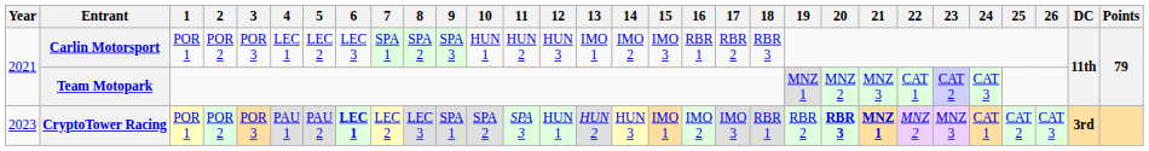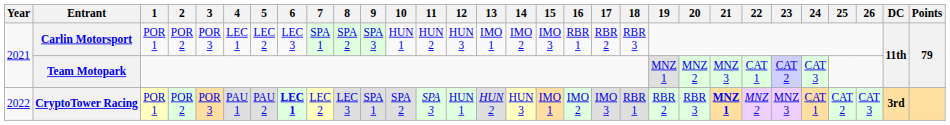 <table class="wikitable" style="text-align:center; font-size:85%">
 <tr>
 <th>Year</th>
 <th>Entrant</th>
 <th>1</th>
 <th>2</th>
 <th>3</th>
 <th>4</th>
 <th>5</th>
 <th>6</th>
 <th>7</th>
 <th>8</th>
 <th>9</th>
 <th>10</th>
 <th>11</th>
 <th>12</th>
 <th>13</th>
 <th>14</th>
 <th>15</th>
 <th>16</th>
 <th>17</th>
 <th>18</th>
 <th>19</th>
 <th>20</th>
 <th>21</th>
 <th>22</th>
 <th>23</th>
 <th>24</th>
 <th>25</th>
 <th>26</th>
 <th>DC</th>
 <th>Points</th>
 </tr>
 <tr>
 <td rowspan="2"><a href='#'>2021</a></td>
 <th nowrap><a href='#'>Carlin Motorsport</a></th>
 <td><a href='#'>POR<br>1</a></td>
 <td><a href='#'>POR<br>2</a></td>
 <td><a href='#'>POR<br>3</a></td>
 <td><a href='#'>LEC<br>1</a></td>
 <td><a href='#'>LEC<br>2</a></td>
 <td><a href='#'>LEC<br>3</a></td>
 <td style="background:#DFFFDF"><a href='#'>SPA<br>1</a><br></td>
 <td style="background:#DFFFDF"><a href='#'>SPA<br>2</a><br></td>
 <td style="background:#DFFFDF"><a href='#'>SPA<br>3</a><br></td>
 <td><a href='#'>HUN<br>1</a></td>
 <td><a href='#'>HUN<br>2</a></td>
 <td><a href='#'>HUN<br>3</a></td>
 <td><a href='#'>IMO<br>1</a></td>
 <td><a href='#'>IMO<br>2</a></td>
 <td><a href='#'>IMO<br>3</a></td>
 <td><a href='#'>RBR<br>1</a></td>
 <td><a href='#'>RBR<br>2</a></td>
 <td><a href='#'>RBR<br>3</a></td>
 <td colspan=8></td>
 <th rowspan="2">11th</th>
 <th rowspan="2">79</th>
 </tr>
 <tr>
 <th><a href='#'>Team Motopark</a></th>
 <td colspan=18></td>
 <td style="background:#DFDFDF"><a href='#'>MNZ<br>1</a><br></td>
 <td style="background:#DFFFDF"><a href='#'>MNZ<br>2</a><br></td>
 <td style="background:#DFFFDF"><a href='#'>MNZ<br>3</a><br></td>
 <td style="background:#DFFFDF"><a href='#'>CAT<br>1</a><br></td>
 <td style="background:#CFCFFF"><a href='#'>CAT<br>2</a><br></td>
 <td style="background:#DFFFDF"><a href='#'>CAT<br>3</a><br></td>
 <td colspan=2></td>
 </tr>
 <tr>
-<td><a href='#'>2023</a></td>
+<td><a href='#'>2022</a></td>
 <th nowrap><a href='#'>CryptoTower Racing</a></th>
 <td style="background:#ffffbf"><a href='#'>POR<br>1</a><br></td>
 <td style="background:#DFFFDF"><a href='#'>POR<br>2</a><br></td>
 <td style="background:#ffdf9f"><a href='#'>POR<br>3</a><br></td>
 <td style="background:#DFDFDF"><a href='#'>PAU<br>1</a><br></td>
 <td style="background:#DFDFDF"><a href='#'>PAU<br>2</a><br></td>
 <td style="background:#DFFFDF"><a href='#'><strong>LEC<br>1</strong></a><br></td>
 <td style="background:#ffffbf"><a href='#'>LEC<br>2</a><br></td>
 <td style="background:#DFDFDF"><a href='#'>LEC<br>3</a><br></td>
 <td style="background:#DFDFDF"><a href='#'>SPA<br>1</a><br></td>
 <td style="background:#DFDFDF"><a href='#'>SPA<br>2</a><br></td>
 <td style="background:#DFFFDF"><a href='#'><em>SPA<br>3</em></a><br></td>
 <td style="background:#DFFFDF"><a href='#'>HUN<br>1</a><br></td>
 <td style="background:#DFDFDF"><em><a href='#'>HUN<br>2</a></em><br></td>
 <td style="background:#ffffbf"><a href='#'>HUN<br>3</a><br></td>
 <td style="background:#ffdf9f"><a href='#'>IMO<br>1</a><br></td>
 <td style="background:#DFFFDF"><a href='#'>IMO<br>2</a><br></td>
 <td style="background:#DFDFDF"><a href='#'>IMO<br>3</a><br></td>
 <td style="background:#DFDFDF"><a href='#'>RBR<br>1</a><br></td>
 <td style="background:#DFFFDF"><a href='#'>RBR<br>2</a><br></td>
-<td style="background:#DFFFDF"><strong><a href='#'>RBR<br>3</a><br></strong></td>
+<td style="background:#DFFFDF"><a href='#'>RBR<br>3</a><br></td>
 <td style="background:#FFDF9F"><strong><a href='#'>MNZ<br>1</a><br></strong></td>
 <td style="background:#EFCFFF"><em><a href='#'>MNZ<br>2</a></em><br></td>
 <td style="background:#EFCFFF"><a href='#'>MNZ<br>3</a><br></td>
 <td style="background:#FFDF9F"><a href='#'>CAT<br>1</a><br></td>
 <td style="background:#DFFFDF"><a href='#'>CAT<br>2</a><br></td>
 <td style="background:#DFFFDF"><a href='#'>CAT<br>3</a><br></td>
 <th style="background:#FFDF9F">3rd</th>
 <th style="background:#FFDF9F"></th>
 </tr>
 </table>
